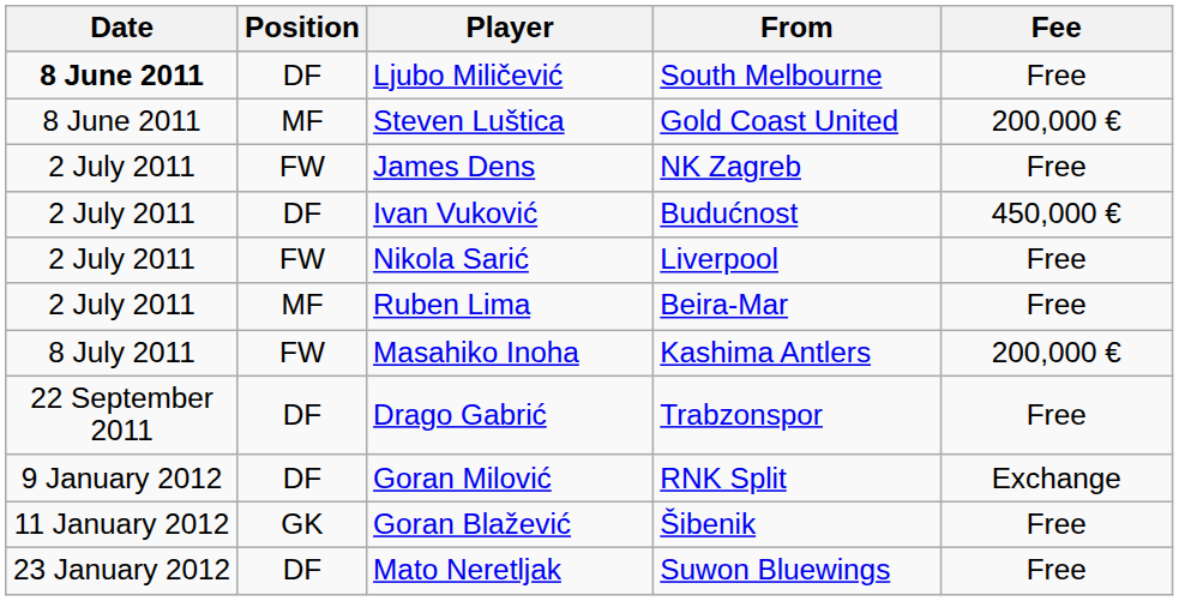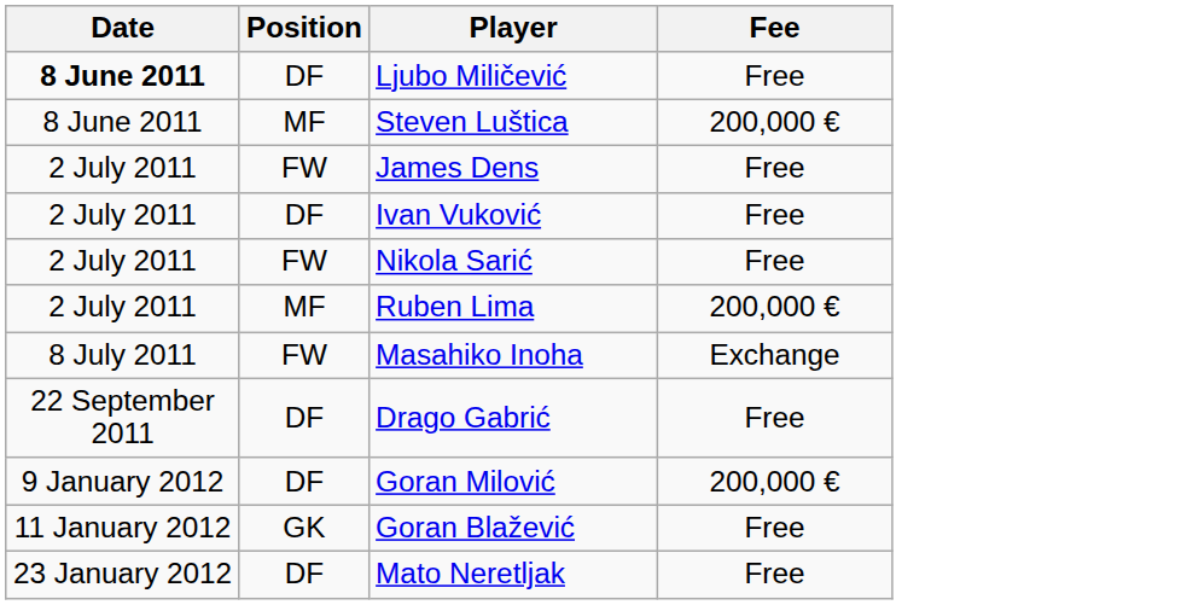 <table class="wikitable" style="text-align: center;">
 <tr>
 <th width=120>Date</th>
 <th width=60>Position</th>
 <th width=150>Player</th>
-<th width=150>From</th>
 <th width=120>Fee</th>
 </tr>
 <tr>
 <td><strong>8 June 2011</strong></td>
 <td>DF</td>
 <td style="text-align:left;"> <a href='#'>Ljubo Miličević</a></td>
-<td style="text-align:left;"><a href='#'>South Melbourne</a></td>
 <td>Free</td>
 </tr>
 <tr>
 <td>8 June 2011</td>
 <td>MF</td>
 <td style="text-align:left;"> <a href='#'>Steven Luštica</a></td>
-<td style="text-align:left;"><a href='#'>Gold Coast United</a></td>
 <td>200,000 €</td>
 </tr>
 <tr>
 <td>2 July 2011</td>
 <td>FW</td>
 <td style="text-align:left;"> <a href='#'>James Dens</a></td>
-<td style="text-align:left;"><a href='#'>NK Zagreb</a></td>
 <td>Free</td>
 </tr>
 <tr>
 <td>2 July 2011</td>
 <td>DF</td>
 <td style="text-align:left;"> <a href='#'>Ivan Vuković</a></td>
-<td style="text-align:left;"><a href='#'>Budućnost</a></td>
-<td>450,000 €</td>
+<td>Free</td>
 </tr>
 <tr>
 <td>2 July 2011</td>
 <td>FW</td>
 <td style="text-align:left;"> <a href='#'>Nikola Sarić</a></td>
-<td style="text-align:left;"><a href='#'>Liverpool</a></td>
 <td>Free</td>
 </tr>
 <tr>
 <td>2 July 2011</td>
 <td>MF</td>
 <td style="text-align:left;"> <a href='#'>Ruben Lima</a></td>
-<td style="text-align:left;"><a href='#'>Beira-Mar</a></td>
-<td>Free</td>
+<td>200,000 €</td>
 </tr>
 <tr>
 <td>8 July 2011</td>
 <td>FW</td>
 <td style="text-align:left;"> <a href='#'>Masahiko Inoha</a></td>
-<td style="text-align:left;"><a href='#'>Kashima Antlers</a></td>
-<td>200,000 €</td>
+<td>Exchange</td>
 </tr>
 <tr>
 <td>22 September 2011</td>
 <td>DF</td>
 <td style="text-align:left;"> <a href='#'>Drago Gabrić</a></td>
-<td style="text-align:left;"><a href='#'>Trabzonspor</a></td>
 <td>Free</td>
 </tr>
 <tr>
 <td>9 January 2012</td>
 <td>DF</td>
 <td style="text-align:left;"> <a href='#'>Goran Milović</a></td>
-<td style="text-align:left;"><a href='#'>RNK Split</a></td>
-<td>Exchange</td>
+<td>200,000 €</td>
 </tr>
 <tr>
 <td>11 January 2012</td>
 <td>GK</td>
 <td style="text-align:left;"> <a href='#'>Goran Blažević</a></td>
-<td style="text-align:left;"><a href='#'>Šibenik</a></td>
 <td>Free</td>
 </tr>
 <tr>
 <td>23 January 2012</td>
 <td>DF</td>
 <td style="text-align:left;"> <a href='#'>Mato Neretljak</a></td>
-<td style="text-align:left;"><a href='#'>Suwon Bluewings</a></td>
 <td>Free</td>
 </tr>
 </table>
